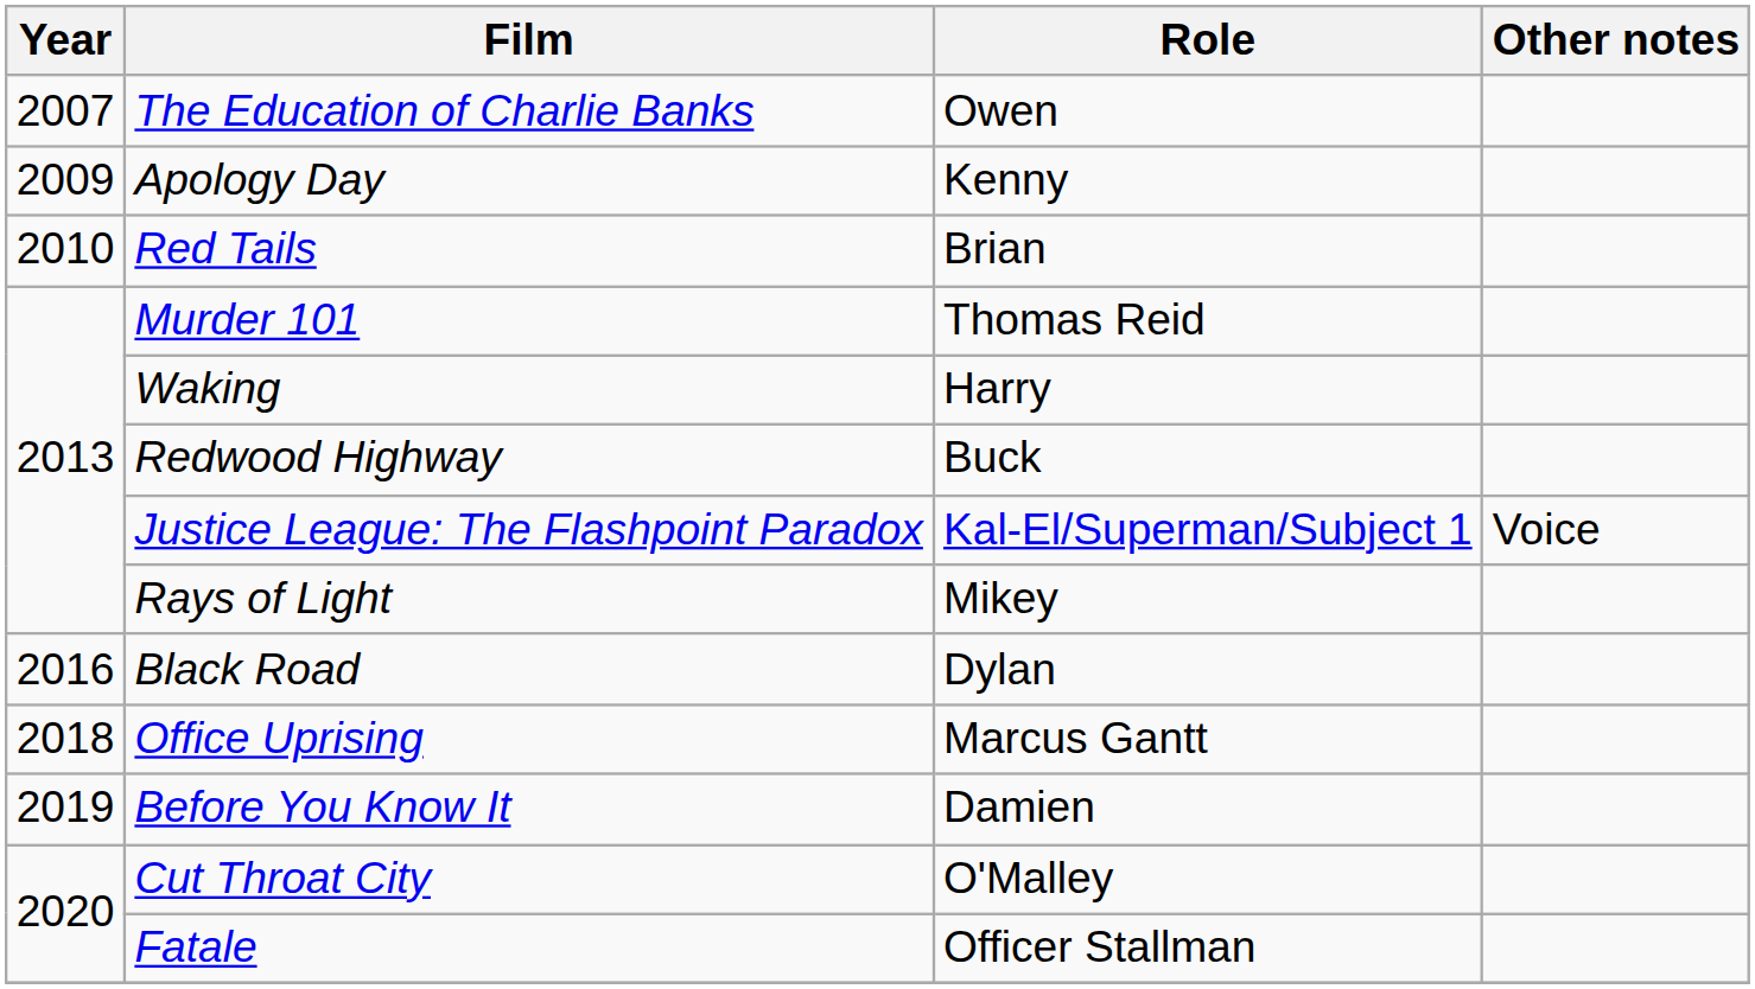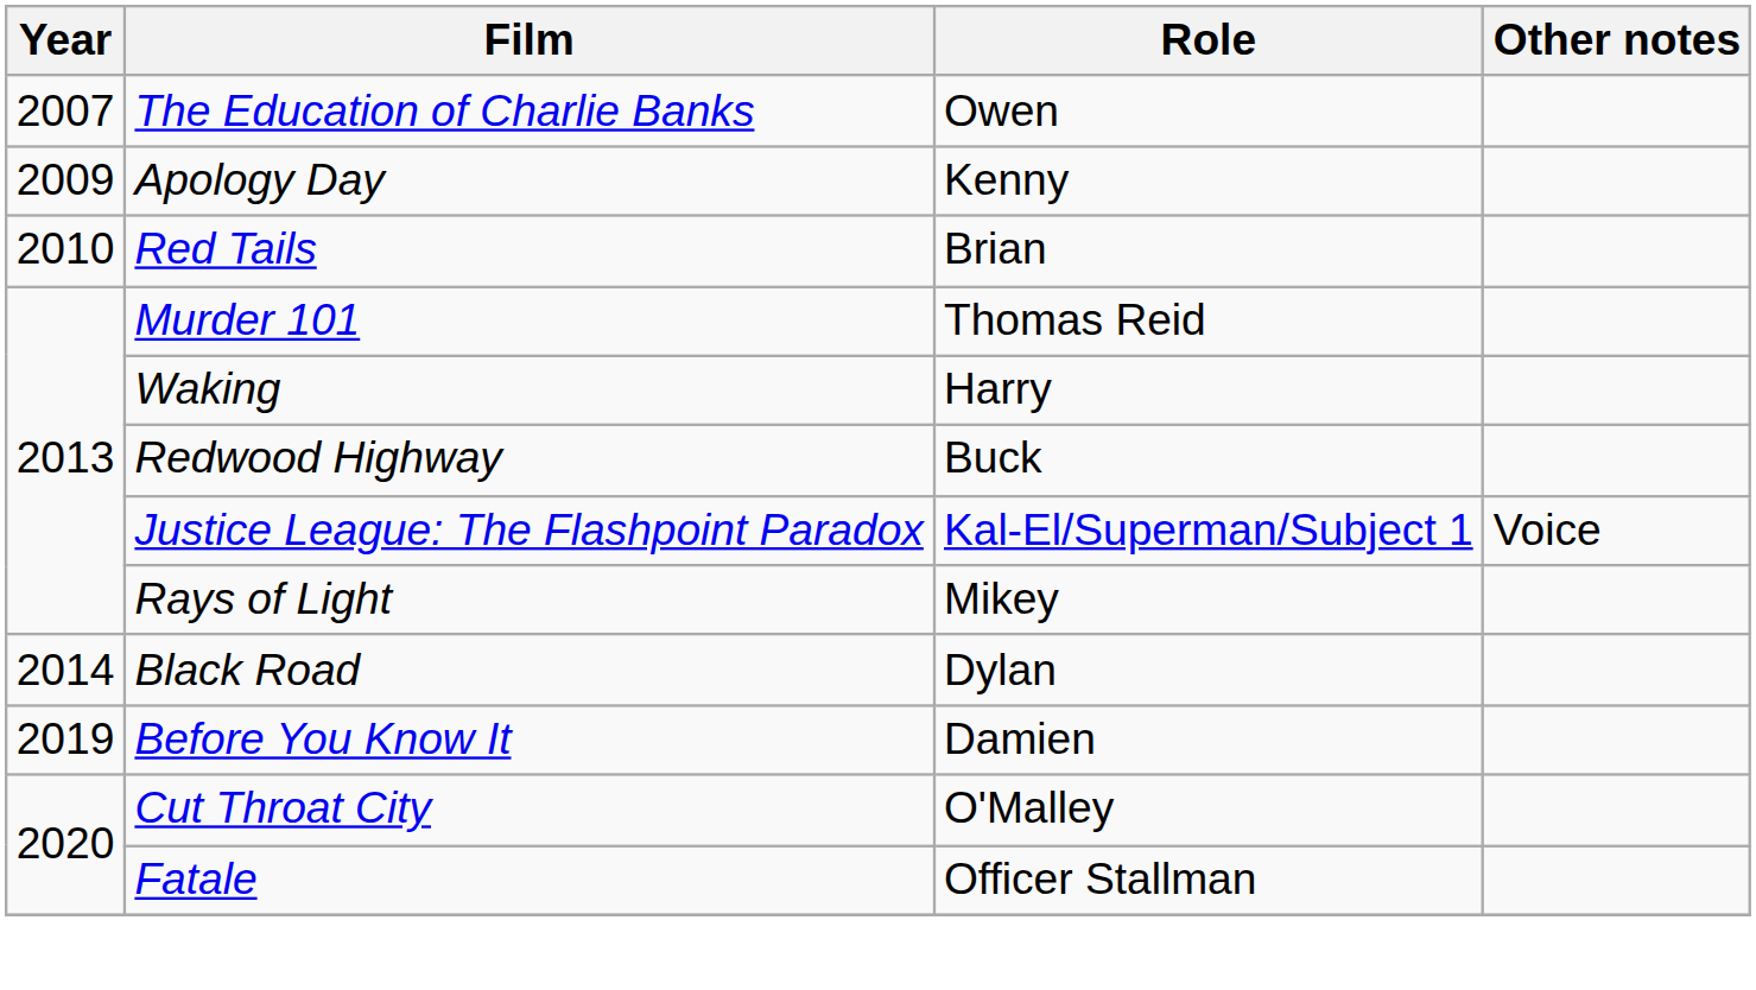 <table class="wikitable" style="font-size: 100%;">
 <tr>
 <th>Year</th>
 <th>Film</th>
 <th>Role</th>
 <th>Other notes</th>
 </tr>
 <tr>
 <td>2007</td>
 <td><em><a href='#'>The Education of Charlie Banks</a></em></td>
 <td>Owen</td>
 <td></td>
 </tr>
 <tr>
 <td>2009</td>
 <td><em>Apology Day</em></td>
 <td>Kenny</td>
 <td></td>
 </tr>
 <tr>
 <td>2010</td>
 <td><em><a href='#'>Red Tails</a></em></td>
 <td>Brian</td>
 <td></td>
 </tr>
 <tr>
 <td rowspan="5">2013</td>
 <td><em><a href='#'>Murder 101</a></em></td>
 <td>Thomas Reid</td>
 <td></td>
 </tr>
 <tr>
 <td><em>Waking</em></td>
 <td>Harry</td>
 <td></td>
 </tr>
 <tr>
 <td><em>Redwood Highway</em></td>
 <td>Buck</td>
 <td></td>
 </tr>
 <tr>
 <td><em><a href='#'>Justice League: The Flashpoint Paradox</a></em></td>
 <td><a href='#'>Kal-El/Superman/Subject 1</a></td>
 <td>Voice</td>
 </tr>
 <tr>
 <td><em>Rays of Light</em></td>
 <td>Mikey</td>
 <td></td>
 </tr>
 <tr>
-<td>2016</td>
+<td>2014</td>
 <td><em>Black Road</em></td>
 <td>Dylan</td>
-<td></td>
-</tr>
-<tr>
-<td>2018</td>
-<td><em><a href='#'>Office Uprising</a></em></td>
-<td>Marcus Gantt</td>
 <td></td>
 </tr>
 <tr>
 <td>2019</td>
 <td><em><a href='#'>Before You Know It</a></em></td>
 <td>Damien</td>
 <td></td>
 </tr>
 <tr>
 <td rowspan="2">2020</td>
 <td><em><a href='#'>Cut Throat City</a></em></td>
 <td>O'Malley</td>
 <td></td>
 </tr>
 <tr>
 <td><em><a href='#'>Fatale</a></em></td>
 <td>Officer Stallman</td>
 <td></td>
 </tr>
 <tr>
 </tr>
 </table>
